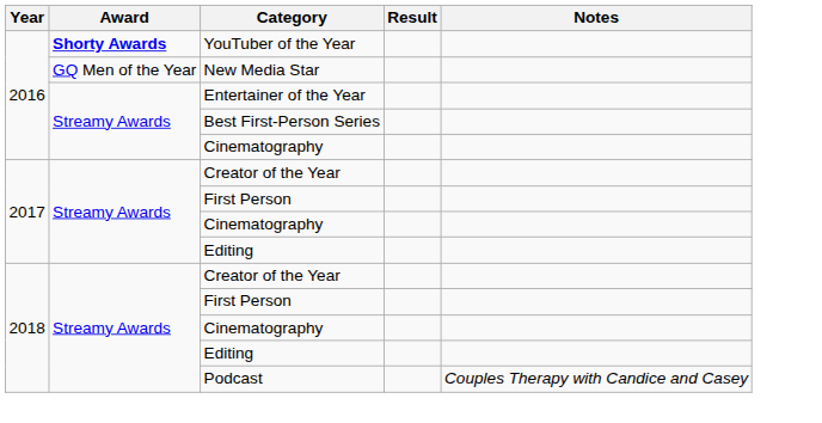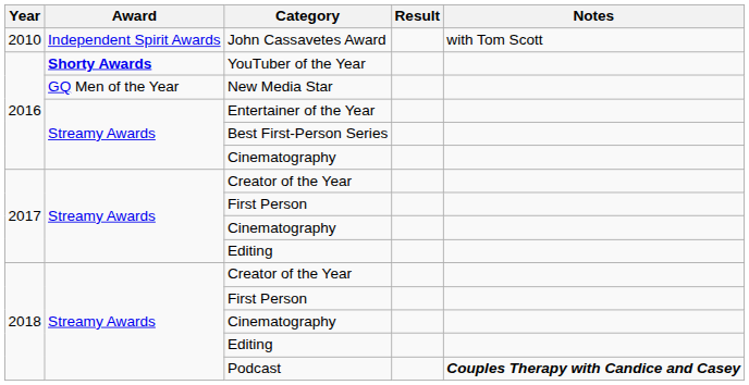 <table class="wikitable sortable">
 <tr>
 <th>Year</th>
 <th>Award</th>
 <th>Category</th>
 <th>Result</th>
 <th>Notes</th>
+</tr>
+<tr>
+<td>2010</td>
+<td><a href='#'>Independent Spirit Awards</a></td>
+<td>John Cassavetes Award</td>
+<td></td>
+<td>with Tom Scott</td>
 </tr>
 <tr>
 <td Rowspan=5>2016</td>
 <td><strong><a href='#'>Shorty Awards</a></strong></td>
 <td>YouTuber of the Year</td>
 <td></td>
 <td></td>
 </tr>
 <tr>
 <td><a href='#'>GQ</a> Men of the Year</td>
 <td>New Media Star</td>
 <td></td>
 <td></td>
 </tr>
 <tr>
 <td Rowspan=3><a href='#'>Streamy Awards</a></td>
 <td>Entertainer of the Year</td>
 <td></td>
 <td></td>
 </tr>
 <tr>
 <td>Best First-Person Series</td>
 <td></td>
 <td></td>
 </tr>
 <tr>
 <td>Cinematography</td>
 <td></td>
 <td></td>
 </tr>
 <tr>
 <td Rowspan=4>2017</td>
 <td Rowspan=4><a href='#'>Streamy Awards</a></td>
 <td>Creator of the Year</td>
 <td></td>
 <td></td>
 </tr>
 <tr>
 <td>First Person</td>
 <td></td>
 <td></td>
 </tr>
 <tr>
 <td>Cinematography</td>
 <td></td>
 <td></td>
 </tr>
 <tr>
 <td>Editing</td>
 <td></td>
 <td></td>
 </tr>
 <tr>
 <td rowspan="5">2018</td>
 <td rowspan="5"><a href='#'>Streamy Awards</a></td>
 <td>Creator of the Year</td>
 <td></td>
 <td></td>
 </tr>
 <tr>
 <td>First Person</td>
 <td></td>
 <td></td>
 </tr>
 <tr>
 <td>Cinematography</td>
 <td></td>
 <td></td>
 </tr>
 <tr>
 <td>Editing</td>
 <td></td>
 <td></td>
 </tr>
 <tr>
 <td>Podcast</td>
 <td></td>
-<td><em>Couples Therapy with Candice and Casey</em></td>
+<td><strong><em>Couples Therapy with Candice and Casey</em></strong></td>
 </tr>
 </table>
